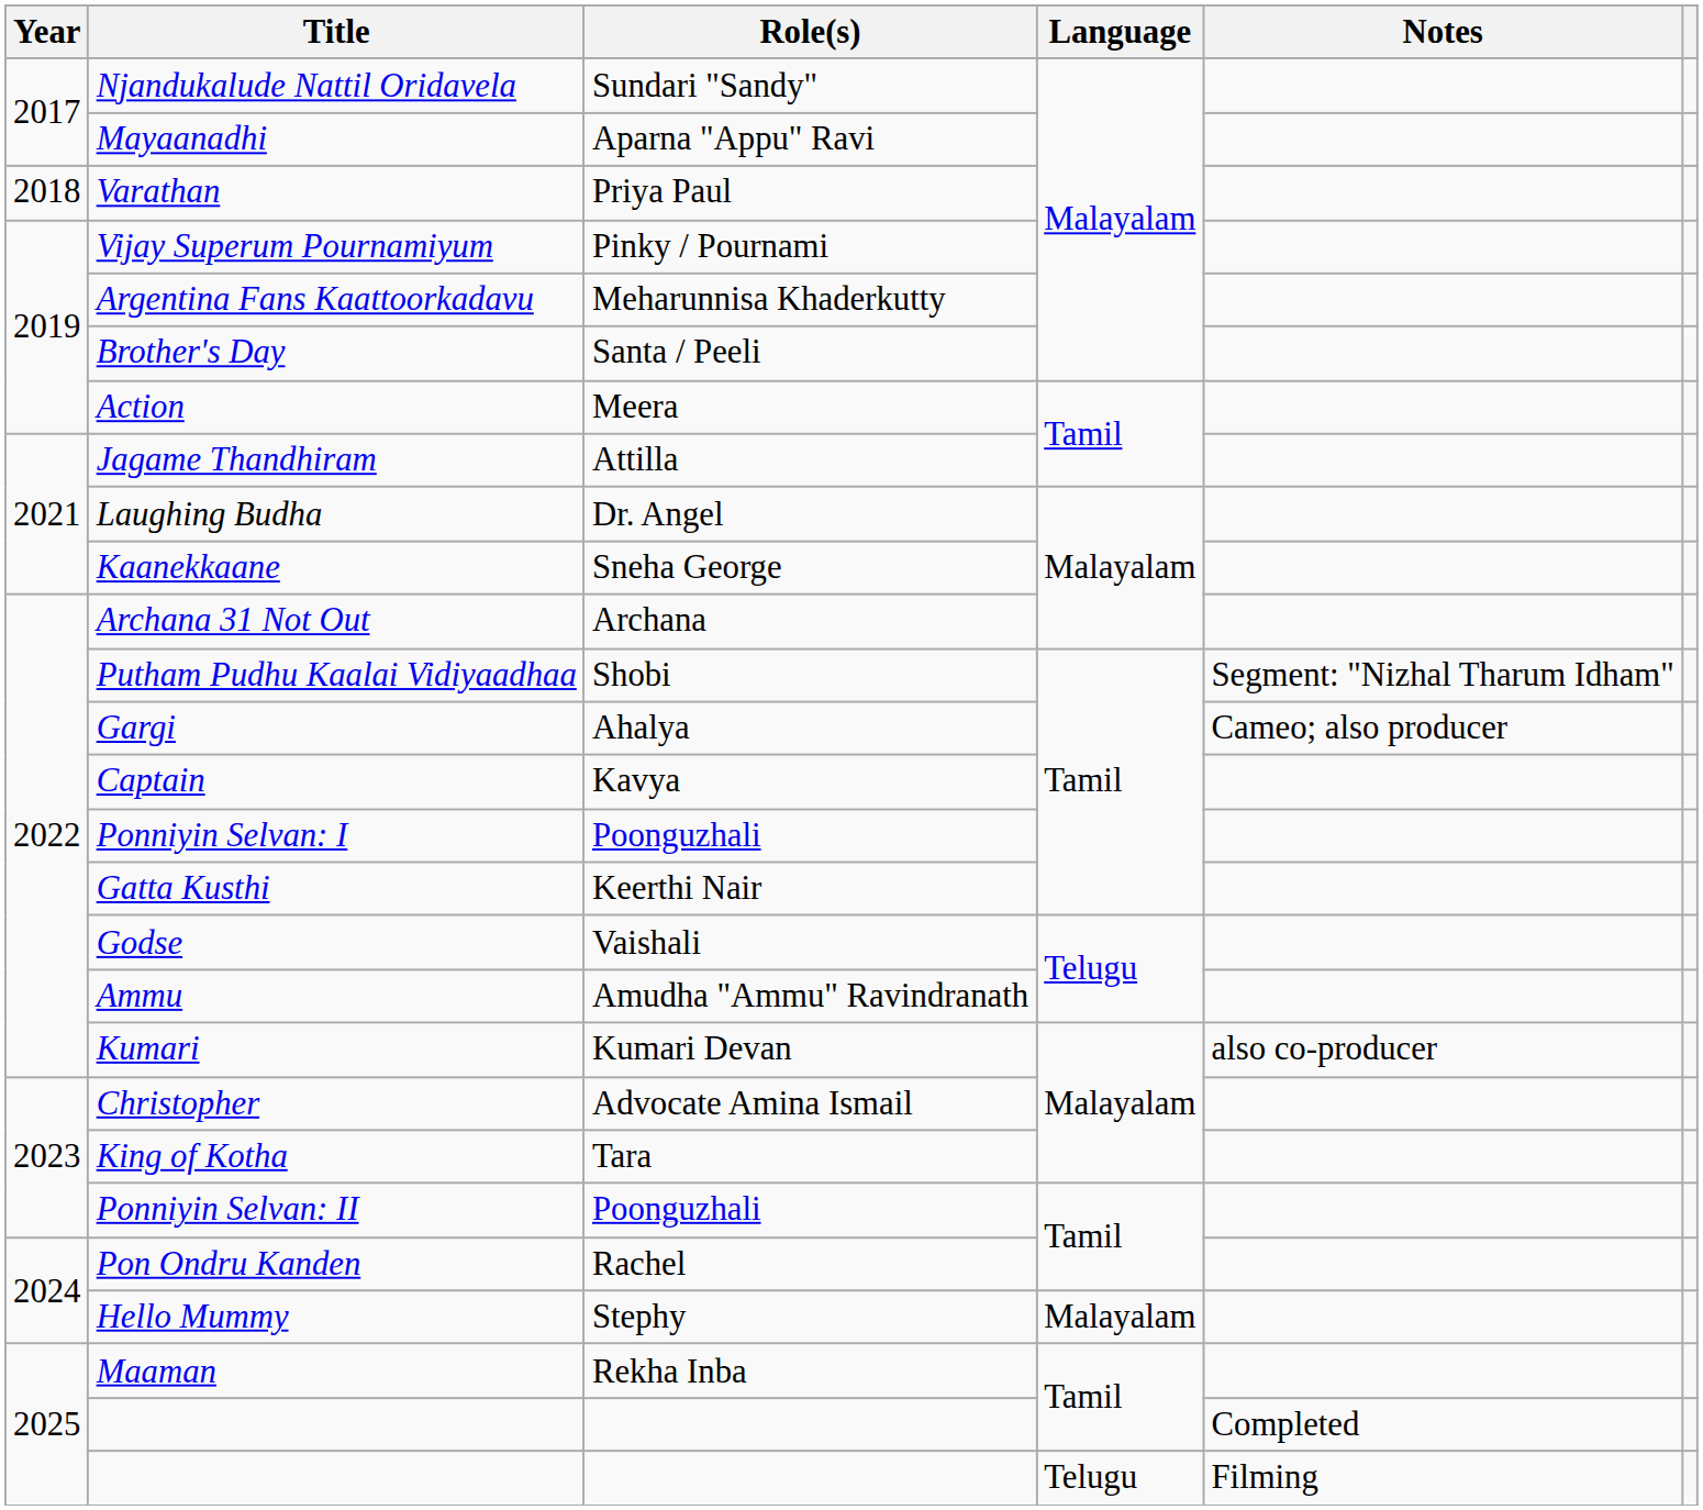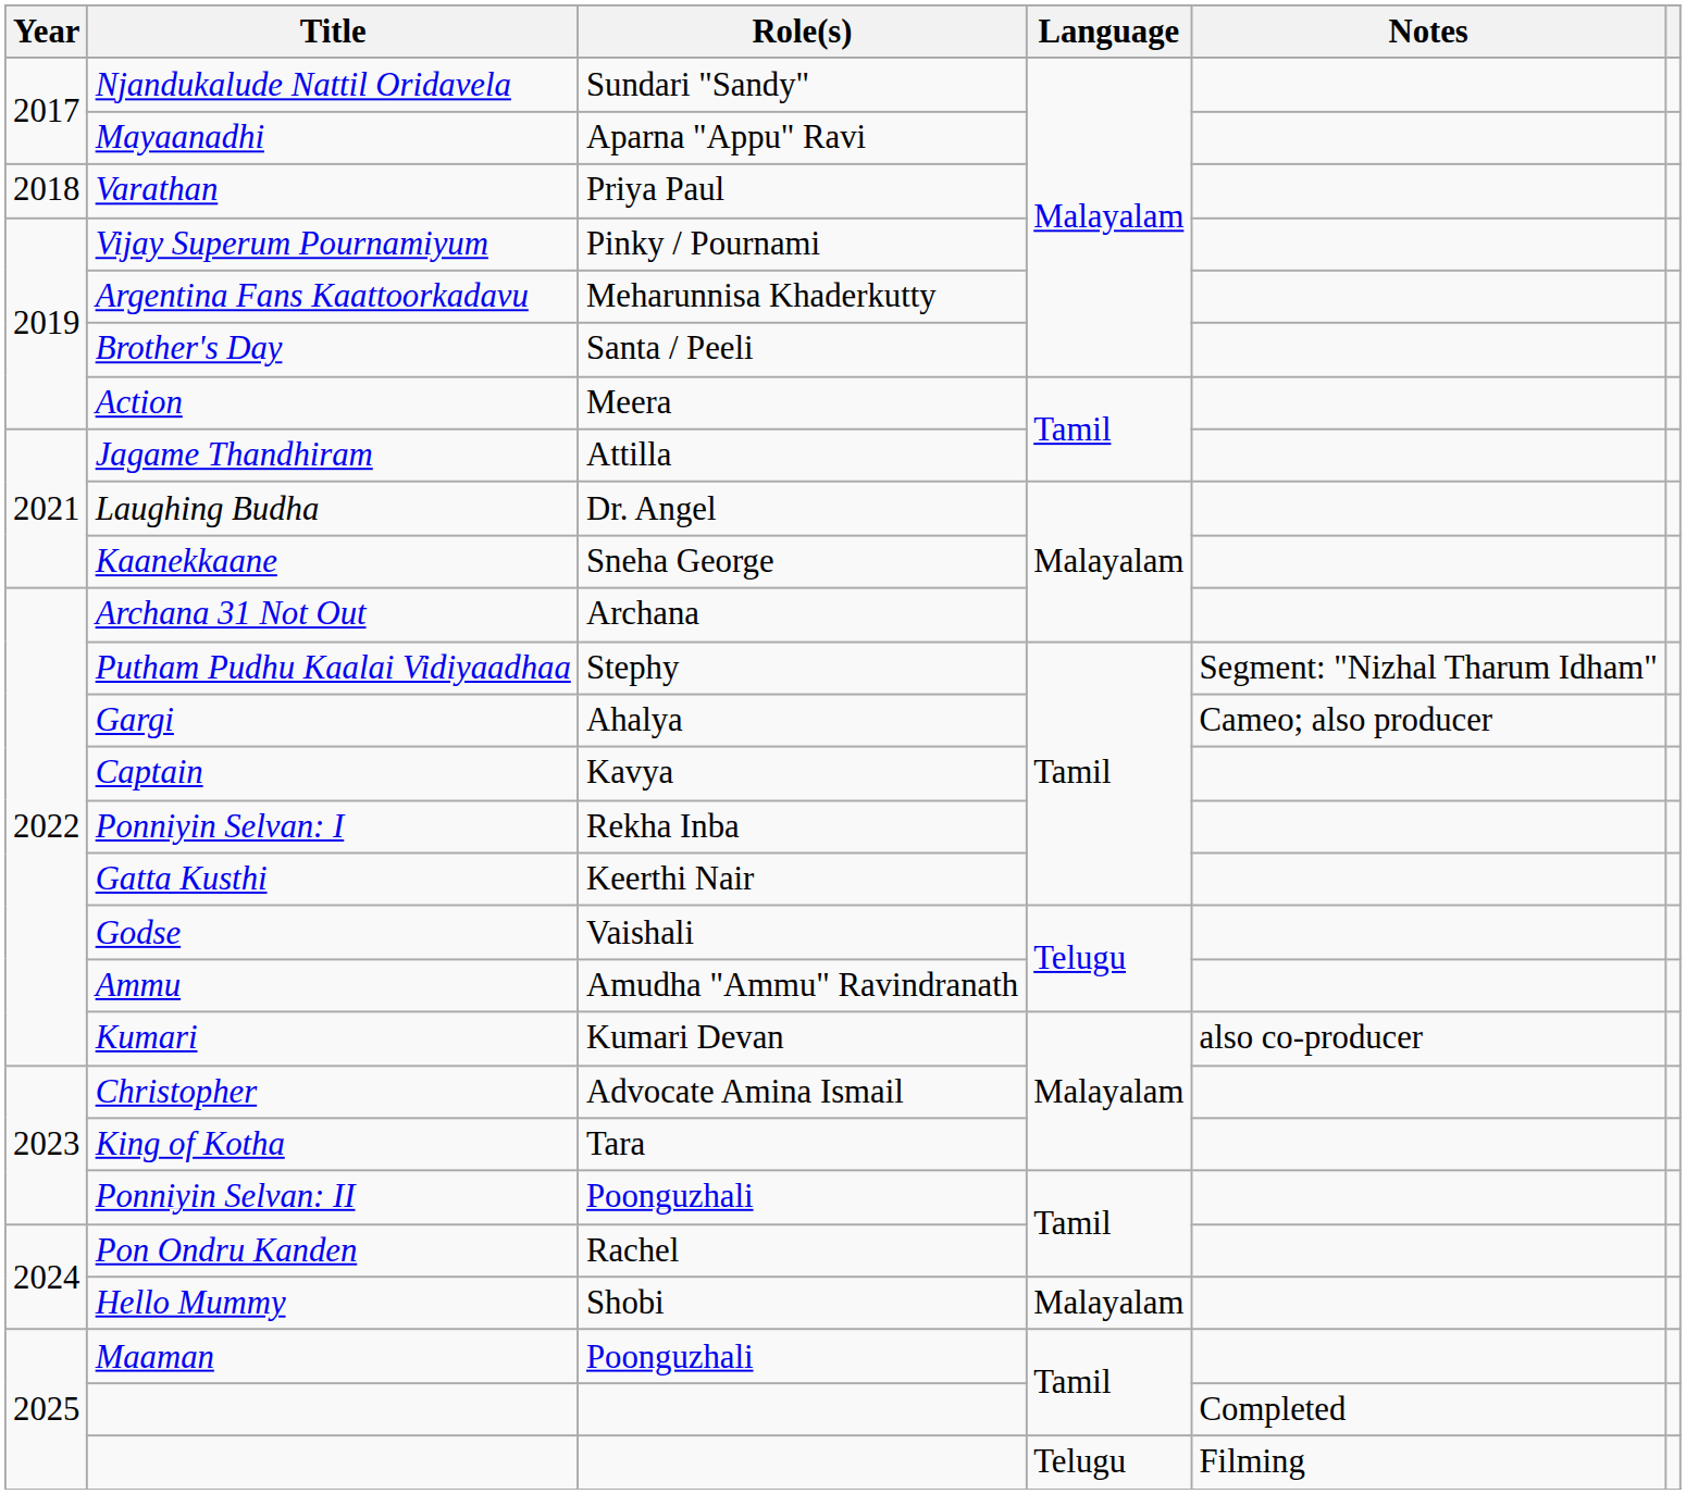 <table class="wikitable sortable">
 <tr>
 <th scope="col">Year</th>
 <th scope="col">Title</th>
 <th scope="col">Role(s)</th>
 <th scope="col">Language</th>
 <th class="unsortable" scope="col">Notes</th>
 <th class="unsortable" scope="col"></th>
 </tr>
 <tr>
 <td rowspan="2">2017</td>
 <td><em><a href='#'>Njandukalude Nattil Oridavela</a></em></td>
 <td>Sundari "Sandy"</td>
 <td rowspan="6"><a href='#'>Malayalam</a></td>
 <td></td>
 <td></td>
 </tr>
 <tr>
 <td><em><a href='#'>Mayaanadhi</a></em></td>
 <td>Aparna "Appu" Ravi</td>
 <td></td>
 <td></td>
 </tr>
 <tr>
 <td>2018</td>
 <td><em><a href='#'>Varathan</a></em></td>
 <td>Priya Paul</td>
 <td></td>
 <td></td>
 </tr>
 <tr>
 <td rowspan="4">2019</td>
 <td><em><a href='#'>Vijay Superum Pournamiyum</a></em></td>
 <td>Pinky / Pournami</td>
 <td></td>
 <td></td>
 </tr>
 <tr>
 <td><em><a href='#'>Argentina Fans Kaattoorkadavu</a></em></td>
 <td>Meharunnisa Khaderkutty</td>
 <td></td>
 <td></td>
 </tr>
 <tr>
 <td><em><a href='#'>Brother's Day</a></em></td>
 <td>Santa / Peeli</td>
 <td></td>
 <td></td>
 </tr>
 <tr>
 <td><em><a href='#'>Action</a></em></td>
 <td>Meera</td>
 <td rowspan="2"><a href='#'>Tamil</a></td>
 <td></td>
 <td></td>
 </tr>
 <tr>
 <td rowspan="3">2021</td>
 <td><em><a href='#'>Jagame Thandhiram</a></em></td>
 <td>Attilla</td>
 <td></td>
 <td></td>
 </tr>
 <tr>
 <td><em>Laughing Budha</em></td>
 <td>Dr. Angel</td>
 <td rowspan="3">Malayalam</td>
 <td></td>
 <td></td>
 </tr>
 <tr>
 <td><em><a href='#'>Kaanekkaane</a></em></td>
 <td>Sneha George</td>
 <td></td>
 <td></td>
 </tr>
 <tr>
 <td rowspan="9">2022</td>
 <td><em><a href='#'>Archana 31 Not Out</a></em></td>
 <td>Archana</td>
 <td></td>
 <td></td>
 </tr>
 <tr>
 <td><em><a href='#'>Putham Pudhu Kaalai Vidiyaadhaa</a></em></td>
-<td>Shobi</td>
+<td>Stephy</td>
 <td rowspan="5">Tamil</td>
 <td>Segment: "Nizhal Tharum Idham"</td>
 <td></td>
 </tr>
 <tr>
 <td><em><a href='#'>Gargi</a></em></td>
 <td>Ahalya</td>
 <td>Cameo; also producer</td>
 <td></td>
 </tr>
 <tr>
 <td><em><a href='#'>Captain</a></em></td>
 <td>Kavya</td>
 <td></td>
 <td></td>
 </tr>
 <tr>
 <td><em><a href='#'>Ponniyin Selvan: I</a></em></td>
-<td><a href='#'>Poonguzhali</a></td>
+<td>Rekha Inba</td>
 <td></td>
 <td></td>
 </tr>
 <tr>
 <td><em><a href='#'>Gatta Kusthi</a></em></td>
 <td>Keerthi Nair</td>
 <td></td>
 <td></td>
 </tr>
 <tr>
 <td><em><a href='#'>Godse</a></em></td>
 <td>Vaishali</td>
 <td rowspan="2"><a href='#'>Telugu</a></td>
 <td></td>
 <td></td>
 </tr>
 <tr>
 <td><em><a href='#'>Ammu</a></em></td>
 <td>Amudha "Ammu" Ravindranath</td>
 <td></td>
 <td></td>
 </tr>
 <tr>
 <td><em><a href='#'>Kumari</a></em></td>
 <td>Kumari Devan</td>
 <td rowspan="3">Malayalam</td>
 <td>also co-producer</td>
 <td></td>
 </tr>
 <tr>
 <td rowspan="3">2023</td>
 <td><em><a href='#'>Christopher</a></em></td>
 <td>Advocate Amina Ismail</td>
 <td></td>
 <td></td>
 </tr>
 <tr>
 <td><em><a href='#'>King of Kotha</a></em></td>
 <td>Tara</td>
 <td></td>
 <td></td>
 </tr>
 <tr>
 <td><em><a href='#'>Ponniyin Selvan: II</a></em></td>
 <td><a href='#'>Poonguzhali</a></td>
 <td rowspan="2">Tamil</td>
 <td></td>
 <td></td>
 </tr>
 <tr>
 <td rowspan="2">2024</td>
 <td><em><a href='#'>Pon Ondru Kanden</a></em></td>
 <td>Rachel</td>
 <td></td>
 <td></td>
 </tr>
 <tr>
 <td><em><a href='#'>Hello Mummy</a></em></td>
-<td>Stephy</td>
+<td>Shobi</td>
 <td>Malayalam</td>
 <td></td>
 <td></td>
 </tr>
 <tr>
 <td rowspan="3">2025</td>
 <td><em><a href='#'>Maaman</a></em></td>
-<td>Rekha Inba</td>
+<td><a href='#'>Poonguzhali</a></td>
 <td rowspan="2">Tamil</td>
 <td></td>
 <td></td>
 </tr>
 <tr>
 <td></td>
 <td></td>
 <td>Completed</td>
 <td></td>
 </tr>
 <tr>
 <td></td>
 <td></td>
 <td>Telugu</td>
 <td>Filming</td>
 <td></td>
 </tr>
 <tr>
 </tr>
 </table>
